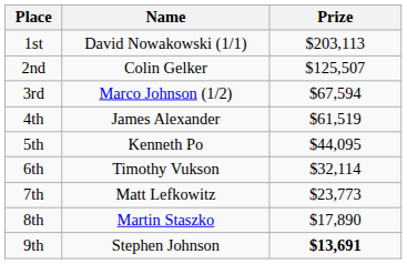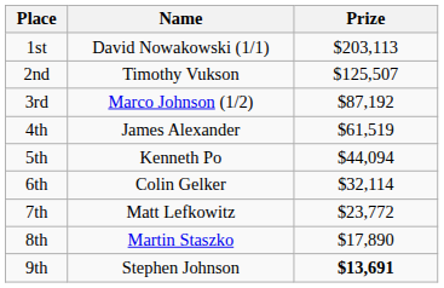 <table class="wikitable">
 <tr>
 <th width="50">Place</th>
 <th width="200">Name</th>
 <th width="125">Prize</th>
 </tr>
 <tr>
 <td align = "center">1st</td>
 <td align = "center">David Nowakowski (1/1)</td>
 <td align = "center">$203,113</td>
 </tr>
 <tr>
 <td align = "center">2nd</td>
-<td align = "center">Colin Gelker</td>
+<td align = "center">Timothy Vukson</td>
 <td align = "center">$125,507</td>
 </tr>
 <tr>
 <td align = "center">3rd</td>
 <td align = "center"><a href='#'>Marco Johnson</a> (1/2)</td>
-<td align = "center">$67,594</td>
+<td align = "center">$87,192</td>
 </tr>
 <tr>
 <td align = "center">4th</td>
 <td align = "center">James Alexander</td>
 <td align = "center">$61,519</td>
 </tr>
 <tr>
 <td align = "center">5th</td>
 <td align = "center">Kenneth Po</td>
-<td align = "center">$44,095</td>
+<td align = "center">$44,094</td>
 </tr>
 <tr>
 <td align = "center">6th</td>
-<td align = "center">Timothy Vukson</td>
+<td align = "center">Colin Gelker</td>
 <td align = "center">$32,114</td>
 </tr>
 <tr>
 <td align = "center">7th</td>
 <td align = "center">Matt Lefkowitz</td>
-<td align = "center">$23,773</td>
+<td align = "center">$23,772</td>
 </tr>
 <tr>
 <td align = "center">8th</td>
 <td align = "center"><a href='#'>Martin Staszko</a></td>
 <td align = "center">$17,890</td>
 </tr>
 <tr>
 <td align = "center">9th</td>
 <td align = "center">Stephen Johnson</td>
 <td align = "center"><strong>$13,691</strong></td>
 </tr>
 </table>
